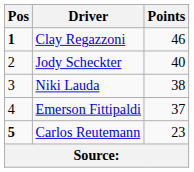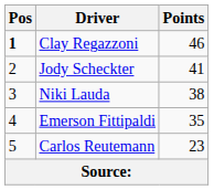 <table class="wikitable" style="font-size: 95%;">
 <tr>
 <th>Pos</th>
 <th>Driver</th>
 <th>Points</th>
 </tr>
 <tr>
 <td><strong>1</strong></td>
 <td> <a href='#'>Clay Regazzoni</a></td>
 <td align="right">46</td>
 </tr>
 <tr>
 <td>2</td>
 <td> <a href='#'>Jody Scheckter</a></td>
-<td align="right">40</td>
+<td align="right">41</td>
 </tr>
 <tr>
 <td>3</td>
 <td> <a href='#'>Niki Lauda</a></td>
 <td align="right">38</td>
 </tr>
 <tr>
 <td>4</td>
 <td> <a href='#'>Emerson Fittipaldi</a></td>
-<td align="right">37</td>
+<td align="right">35</td>
 </tr>
 <tr>
-<td><strong>5</strong></td>
+<td>5</td>
 <td> <a href='#'>Carlos Reutemann</a></td>
 <td align="right">23</td>
 </tr>
 <tr>
 <th colspan=4>Source: </th>
 </tr>
 </table>
